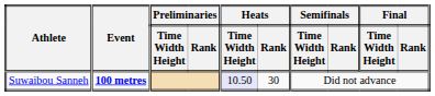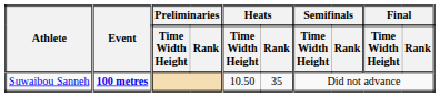 <table class=wikitable style="font-size:90%; border: double;">
 <tr>
 <th rowspan="2" style="border-right:double">Athlete</th>
 <th rowspan="2" style="border-right:double">Event</th>
 <th colspan="2" style="border-right:double; border-bottom:double;">Preliminaries</th>
 <th colspan="2" style="border-right:double; border-bottom:double;">Heats</th>
 <th colspan="2" style="border-right:double; border-bottom:double;">Semifinals</th>
 <th colspan="2" style="border-right:double; border-bottom:double;">Final</th>
 </tr>
 <tr>
 <th>Time<br>Width<br>Height</th>
 <th style="border-right:double">Rank</th>
 <th>Time<br>Width<br>Height</th>
 <th style="border-right:double">Rank</th>
 <th>Time<br>Width<br>Height</th>
 <th style="border-right:double">Rank</th>
 <th>Time<br>Width<br>Height</th>
 <th style="border-right:double">Rank</th>
 </tr>
 <tr style="border-top: double;">
 <td style="border-right:double"><a href='#'>Suwaibou Sanneh</a></td>
 <td style="border-right:double"><strong><a href='#'>100 metres</a></strong></td>
 <td style="border-right:double" colspan= 2 bgcolor="wheat"></td>
-<td align=center style="background: lavender;">10.50</td>
-<td align=center style="border-right:double">30</td>
+<td align=center>10.50</td>
+<td align=center style="border-right:double">35</td>
 <td colspan="4" align=center>Did not advance</td>
 </tr>
 </table>
